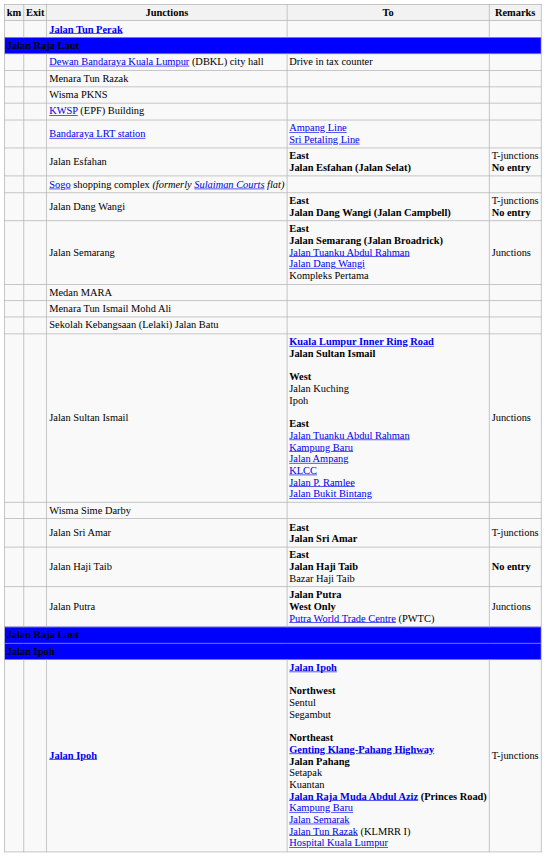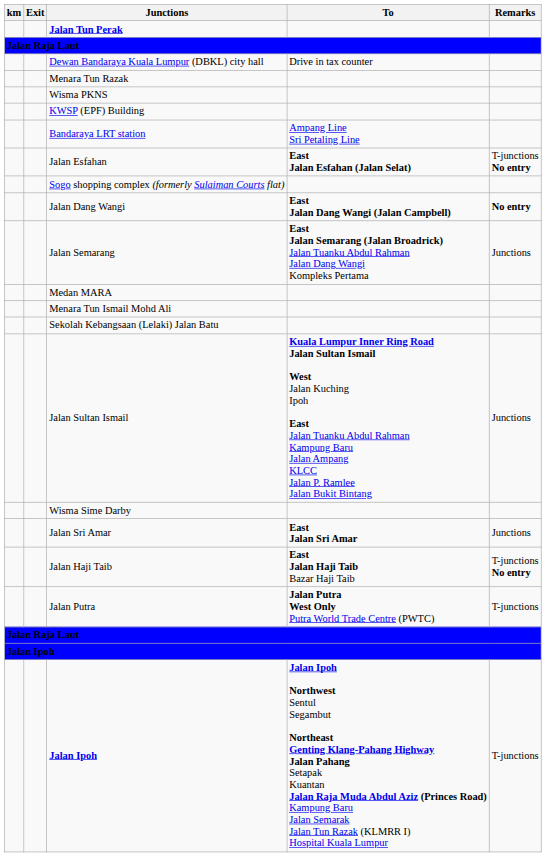 <table class="wikitable">
 <tr>
 <th>km</th>
 <th>Exit</th>
 <th>Junctions</th>
 <th>To</th>
 <th>Remarks</th>
 </tr>
 <tr>
 <td></td>
 <td></td>
 <td><strong><a href='#'>Jalan Tun Perak</a></strong></td>
 <td></td>
 <td></td>
 </tr>
 <tr>
 <td style="width:600px" colspan="6" style="text-align:center" bgcolor="blue"><strong><span>Jalan Raja Laut</span></strong></td>
 </tr>
 <tr>
 <td></td>
 <td></td>
 <td><a href='#'>Dewan Bandaraya Kuala Lumpur</a> (DBKL) city hall</td>
 <td>Drive in tax counter</td>
 <td></td>
 </tr>
 <tr>
 <td></td>
 <td></td>
 <td>Menara Tun Razak</td>
 <td></td>
 <td></td>
 </tr>
 <tr>
 <td></td>
 <td></td>
 <td>Wisma PKNS</td>
 <td></td>
 <td></td>
 </tr>
 <tr>
 <td></td>
 <td></td>
 <td><a href='#'>KWSP</a> (EPF) Building</td>
 <td></td>
 <td></td>
 </tr>
 <tr>
 <td></td>
 <td></td>
 <td><a href='#'>Bandaraya LRT station</a></td>
 <td><a href='#'>Ampang Line</a><br><a href='#'>Sri Petaling Line</a></td>
 <td></td>
 </tr>
 <tr>
 <td></td>
 <td></td>
 <td>Jalan Esfahan</td>
 <td><strong>East</strong><br><strong>Jalan Esfahan (Jalan Selat)</strong></td>
 <td>T-junctions<br><strong>No entry</strong></td>
 </tr>
 <tr>
 <td></td>
 <td></td>
 <td><a href='#'>Sogo</a> shopping complex <em>(formerly <a href='#'>Sulaiman Courts</a> flat)</em></td>
 <td></td>
 <td></td>
 </tr>
 <tr>
 <td></td>
 <td></td>
 <td>Jalan Dang Wangi</td>
 <td><strong>East</strong><br><strong>Jalan Dang Wangi (Jalan Campbell)</strong></td>
-<td>T-junctions<br><strong>No entry</strong></td>
+<td><strong>No entry</strong></td>
 </tr>
 <tr>
 <td></td>
 <td></td>
 <td>Jalan Semarang</td>
 <td><strong>East</strong><br><strong>Jalan Semarang (Jalan Broadrick)</strong><br><a href='#'>Jalan Tuanku Abdul Rahman</a><br><a href='#'>Jalan Dang Wangi</a><br> Kompleks Pertama</td>
 <td>Junctions</td>
 </tr>
 <tr>
 <td></td>
 <td></td>
 <td>Medan MARA</td>
 <td></td>
 <td></td>
 </tr>
 <tr>
 <td></td>
 <td></td>
 <td>Menara Tun Ismail Mohd Ali</td>
 <td></td>
 <td></td>
 </tr>
 <tr>
 <td></td>
 <td></td>
 <td>Sekolah Kebangsaan (Lelaki) Jalan Batu</td>
 <td></td>
 <td></td>
 </tr>
 <tr>
 <td></td>
 <td></td>
 <td>Jalan Sultan Ismail</td>
 <td><strong><a href='#'>Kuala Lumpur Inner Ring Road</a></strong><br><strong>Jalan Sultan Ismail</strong><br><br><strong>West</strong><br>Jalan Kuching<br> Ipoh<br><br><strong>East</strong><br><a href='#'>Jalan Tuanku Abdul Rahman</a><br><a href='#'>Kampung Baru</a><br><a href='#'>Jalan Ampang</a><br><a href='#'>KLCC</a><br><a href='#'>Jalan P. Ramlee</a><br><a href='#'>Jalan Bukit Bintang</a></td>
 <td>Junctions</td>
 </tr>
 <tr>
 <td></td>
 <td></td>
 <td>Wisma Sime Darby</td>
 <td></td>
 <td></td>
 </tr>
 <tr>
 <td></td>
 <td></td>
 <td>Jalan Sri Amar</td>
 <td><strong>East</strong><br><strong>Jalan Sri Amar</strong></td>
-<td>T-junctions</td>
+<td>Junctions</td>
 </tr>
 <tr>
 <td></td>
 <td></td>
 <td>Jalan Haji Taib</td>
 <td><strong>East</strong><br><strong>Jalan Haji Taib</strong><br>Bazar Haji Taib</td>
-<td><strong>No entry</strong></td>
+<td>T-junctions<br><strong>No entry</strong></td>
 </tr>
 <tr>
 <td></td>
 <td></td>
 <td>Jalan Putra</td>
 <td><strong>Jalan Putra</strong><br><strong>West Only</strong><br><a href='#'>Putra World Trade Centre</a> (PWTC)</td>
-<td>Junctions</td>
+<td>T-junctions</td>
 </tr>
 <tr>
 <td style="width:600px" colspan="6" style="text-align:center" bgcolor="blue"><strong><span>Jalan Raja Laut</span></strong></td>
 </tr>
 <tr>
 <td style="width:600px" colspan="6" style="text-align:center" bgcolor="blue"><strong><span>Jalan Ipoh</span></strong></td>
 </tr>
 <tr>
 <td></td>
 <td></td>
 <td><strong><a href='#'>Jalan Ipoh</a></strong></td>
 <td><strong><a href='#'>Jalan Ipoh</a></strong><br><br><strong>Northwest</strong><br>Sentul<br>Segambut<br><br><strong>Northeast</strong><br> <strong><a href='#'>Genting Klang-Pahang Highway</a></strong><br> <strong>Jalan Pahang</strong><br>Setapak<br> Kuantan<br><strong><a href='#'>Jalan Raja Muda Abdul Aziz</a> (Princes Road)</strong><br><a href='#'>Kampung Baru</a><br><a href='#'>Jalan Semarak</a><br><a href='#'>Jalan Tun Razak</a> (KLMRR I)<br><a href='#'>Hospital Kuala Lumpur</a></td>
 <td>T-junctions</td>
 </tr>
 </table>
